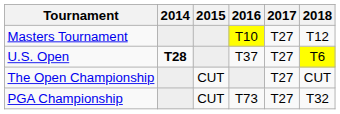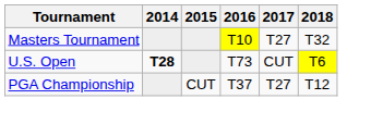 <table class="wikitable" style="font-size:95%;text-align:center;">
 <tr>
 <th>Tournament</th>
 <th>2014</th>
 <th>2015</th>
 <th>2016</th>
 <th>2017</th>
 <th>2018</th>
 </tr>
 <tr>
 <td align=left><a href='#'>Masters Tournament</a></td>
 <td style="background:#eeeeee;"></td>
 <td style="background:#eeeeee;"></td>
 <td style="background:yellow;">T10</td>
 <td>T27</td>
-<td>T12</td>
+<td>T32</td>
 </tr>
 <tr>
 <td align=left><a href='#'>U.S. Open</a></td>
 <td><strong>T28</strong></td>
 <td style="background:#eeeeee;"></td>
-<td>T37</td>
-<td>T27</td>
+<td>T73</td>
+<td>CUT</td>
 <td style="background:yellow;">T6</td>
-</tr>
-<tr>
-<td align=left><a href='#'>The Open Championship</a></td>
-<td style="background:#eeeeee;"></td>
-<td>CUT</td>
-<td style="background:#eeeeee;"></td>
-<td>T27</td>
-<td>CUT</td>
 </tr>
 <tr>
 <td align=left><a href='#'>PGA Championship</a></td>
 <td style="background:#eeeeee;"></td>
 <td>CUT</td>
-<td>T73</td>
+<td>T37</td>
 <td>T27</td>
-<td>T32</td>
+<td>T12</td>
 </tr>
 </table>
